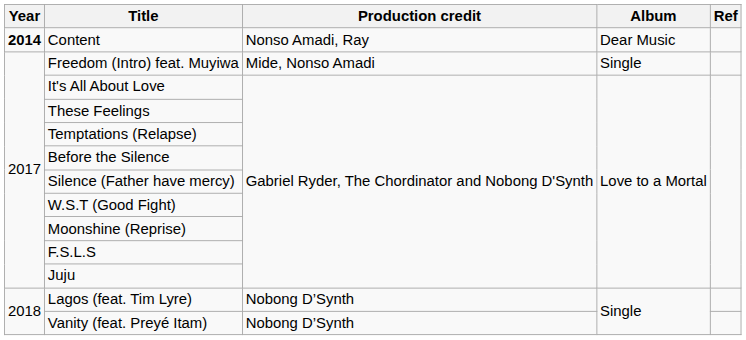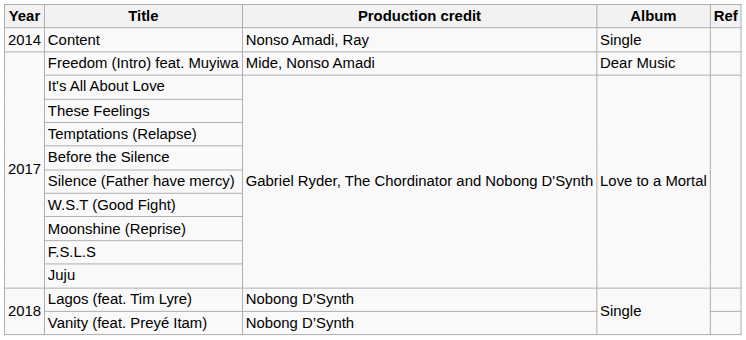 <table class="wikitable">
 <tr>
 <th>Year</th>
 <th>Title</th>
 <th>Production credit</th>
 <th>Album</th>
 <th>Ref</th>
 </tr>
 <tr>
-<td><strong>2014</strong></td>
+<td>2014</td>
 <td>Content</td>
 <td>Nonso Amadi, Ray</td>
-<td>Dear Music</td>
+<td>Single</td>
 <td></td>
 </tr>
 <tr>
 <td rowspan="10">2017</td>
 <td>Freedom (Intro) feat. Muyiwa</td>
 <td>Mide, Nonso Amadi</td>
-<td>Single</td>
+<td>Dear Music</td>
 <td></td>
 </tr>
 <tr>
 <td>It's All About Love</td>
 <td rowspan="9">Gabriel Ryder, The Chordinator and Nobong D'Synth</td>
 <td rowspan="9">Love to a Mortal</td>
 <td rowspan="9"></td>
 </tr>
 <tr>
 <td>These Feelings</td>
 </tr>
 <tr>
 <td>Temptations (Relapse)</td>
 </tr>
 <tr>
 <td>Before the Silence</td>
 </tr>
 <tr>
 <td>Silence (Father have mercy)</td>
 </tr>
 <tr>
 <td>W.S.T (Good Fight)</td>
 </tr>
 <tr>
 <td>Moonshine (Reprise)</td>
 </tr>
 <tr>
 <td>F.S.L.S</td>
 </tr>
 <tr>
 <td>Juju</td>
 </tr>
 <tr>
 <td rowspan="2">2018</td>
 <td>Lagos (feat. Tim Lyre)</td>
 <td>Nobong D’Synth</td>
 <td rowspan="2">Single</td>
 <td></td>
 </tr>
 <tr>
 <td>Vanity (feat. Preyé Itam)</td>
 <td>Nobong D’Synth</td>
 <td></td>
 </tr>
 </table>
